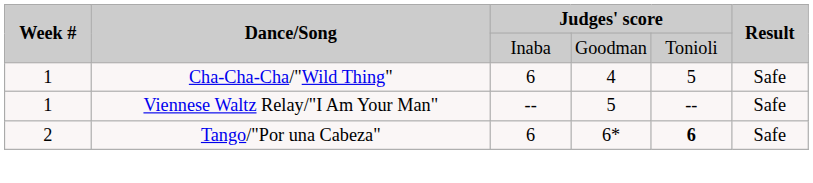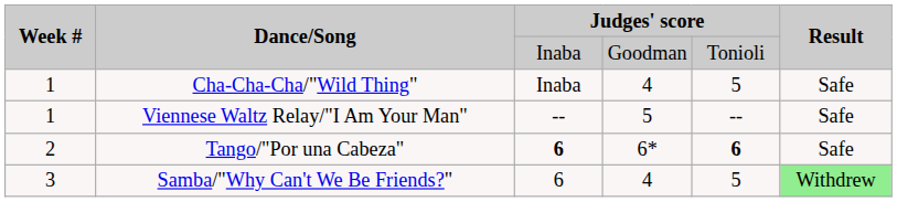 <table class="wikitable">
 <tr style="text-align:Center; background:#ccc;">
 <td rowspan="2"><strong>Week #</strong></td>
 <td rowspan="2"><strong>Dance/Song</strong></td>
 <td colspan="3"><strong>Judges' score</strong></td>
 <td rowspan="2"><strong>Result</strong></td>
 </tr>
 <tr style="text-align:center; background:#ccc;">
 <td style="width:10%; ">Inaba</td>
 <td style="width:10%; ">Goodman</td>
 <td style="width:10%; ">Tonioli</td>
 </tr>
 <tr style="text-align:center; background:#faf6f6;">
 <td>1</td>
 <td><a href='#'>Cha-Cha-Cha</a>/"<a href='#'>Wild Thing</a>"</td>
-<td>6</td>
+<td style="width:10%; ">Inaba</td>
 <td>4</td>
 <td>5</td>
 <td>Safe</td>
 </tr>
 <tr style="text-align:center; background:#faf6f6;">
 <td>1</td>
 <td><a href='#'>Viennese Waltz</a> Relay/"I Am Your Man"</td>
 <td>--</td>
 <td>5</td>
 <td>--</td>
 <td>Safe</td>
 </tr>
 <tr style="text-align:center; background:#faf6f6;">
 <td>2</td>
 <td><a href='#'>Tango</a>/"Por una Cabeza"</td>
-<td>6</td>
+<td><strong>6</strong></td>
 <td>6*</td>
 <td><strong>6</strong></td>
 <td>Safe</td>
 </tr>
+<tr style="text-align:center; background:#faf6f6;">
+<td>3</td>
+<td><a href='#'>Samba</a>/"<a href='#'>Why Can't We Be Friends?</a>"</td>
+<td>6</td>
+<td>4</td>
+<td>5</td>
+<td style="text-align:center; background:lightgreen;">Withdrew</td>
+</tr>
 </table>
